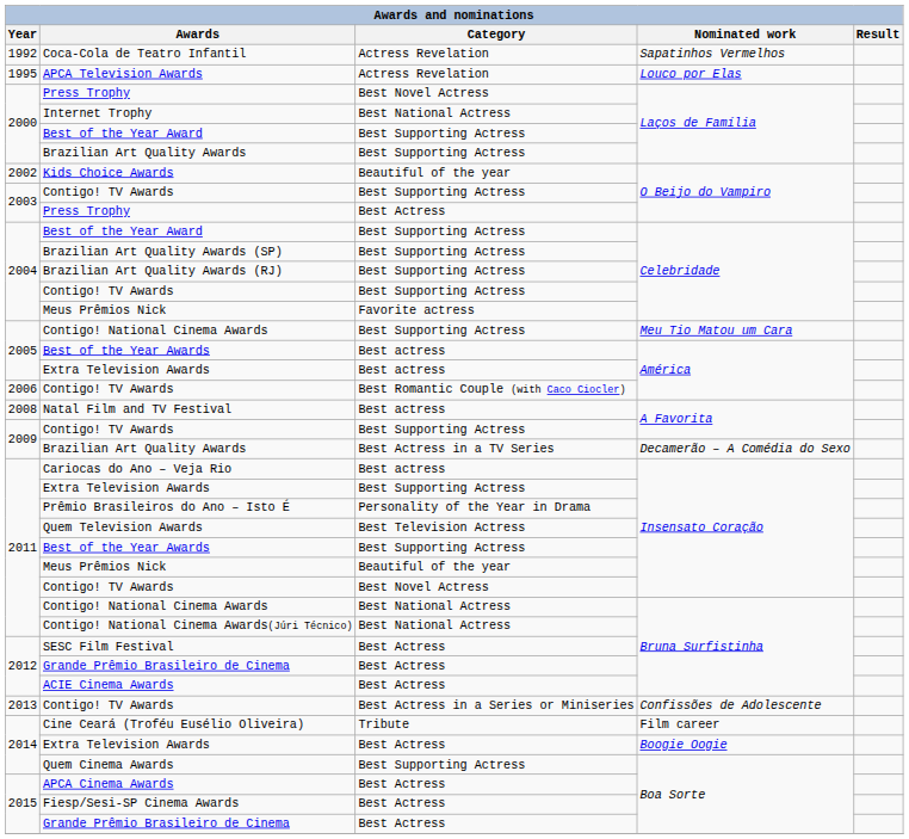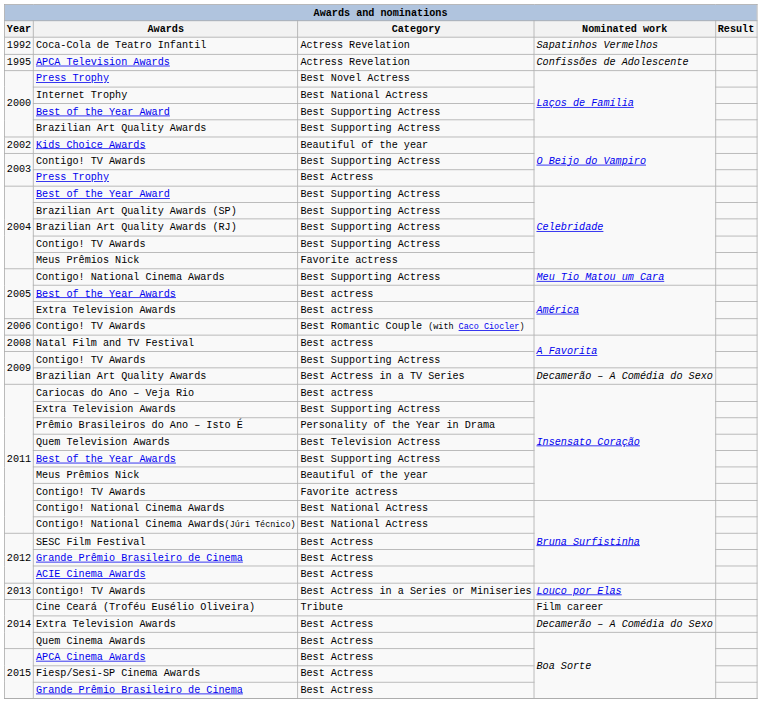 <table class="wikitable">
 <tr>
 <th colspan="6" style="background: LightSteelBlue;">Awards and nominations</th>
 </tr>
 <tr>
 <th>Year</th>
 <th>Awards</th>
 <th>Category</th>
 <th>Nominated work</th>
 <th>Result</th>
 </tr>
 <tr>
 <td>1992</td>
 <td>Coca-Cola de Teatro Infantil</td>
 <td>Actress Revelation</td>
 <td><em>Sapatinhos Vermelhos</em></td>
 <td></td>
 </tr>
 <tr>
 <td>1995</td>
 <td><a href='#'>APCA Television Awards</a></td>
 <td>Actress Revelation</td>
-<td><em><a href='#'>Louco por Elas</a></em></td>
+<td><em>Confissões de Adolescente</em></td>
 <td></td>
 </tr>
 <tr>
 <td rowspan="4">2000</td>
 <td><a href='#'>Press Trophy</a></td>
 <td>Best Novel Actress</td>
 <td rowspan="4"><em><a href='#'>Laços de Família</a></em></td>
 <td></td>
 </tr>
 <tr>
 <td>Internet Trophy</td>
 <td>Best National Actress</td>
 <td></td>
 </tr>
 <tr>
 <td><a href='#'>Best of the Year Award</a></td>
 <td>Best Supporting Actress</td>
 <td></td>
 </tr>
 <tr>
 <td>Brazilian Art Quality Awards</td>
 <td>Best Supporting Actress</td>
 <td></td>
 </tr>
 <tr>
 <td>2002</td>
 <td><a href='#'>Kids Choice Awards</a></td>
 <td>Beautiful of the year</td>
 <td rowspan="3"><em><a href='#'>O Beijo do Vampiro</a></em></td>
 <td></td>
 </tr>
 <tr>
 <td rowspan=2>2003</td>
 <td>Contigo! TV Awards</td>
 <td>Best Supporting Actress</td>
 <td></td>
 </tr>
 <tr>
 <td><a href='#'>Press Trophy</a></td>
 <td>Best Actress</td>
 <td></td>
 </tr>
 <tr>
 <td rowspan="5">2004</td>
 <td><a href='#'>Best of the Year Award</a></td>
 <td>Best Supporting Actress</td>
 <td rowspan="5"><em><a href='#'>Celebridade</a></em></td>
 <td></td>
 </tr>
 <tr>
 <td>Brazilian Art Quality Awards (SP)</td>
 <td>Best Supporting Actress</td>
 <td></td>
 </tr>
 <tr>
 <td>Brazilian Art Quality Awards (RJ)</td>
 <td>Best Supporting Actress</td>
 <td></td>
 </tr>
 <tr>
 <td>Contigo! TV Awards</td>
 <td>Best Supporting Actress</td>
 <td></td>
 </tr>
 <tr>
 <td>Meus Prêmios Nick</td>
 <td>Favorite actress</td>
 <td></td>
 </tr>
 <tr>
 <td rowspan="3">2005</td>
 <td>Contigo! National Cinema Awards</td>
 <td>Best Supporting Actress</td>
 <td><em><a href='#'>Meu Tio Matou um Cara</a></em></td>
 <td></td>
 </tr>
 <tr>
 <td><a href='#'>Best of the Year Awards</a></td>
 <td>Best actress</td>
 <td rowspan="3"><em><a href='#'>América</a></em></td>
 <td></td>
 </tr>
 <tr>
 <td>Extra Television Awards</td>
 <td>Best actress</td>
 <td></td>
 </tr>
 <tr>
 <td>2006</td>
 <td>Contigo! TV Awards</td>
 <td>Best Romantic Couple <small>(with <a href='#'>Caco Ciocler</a>)</small></td>
 <td></td>
 </tr>
 <tr>
 <td>2008</td>
 <td>Natal Film and TV Festival</td>
 <td>Best actress</td>
 <td rowspan="2"><em><a href='#'>A Favorita</a></em></td>
 <td></td>
 </tr>
 <tr>
 <td rowspan=2>2009</td>
 <td>Contigo! TV Awards</td>
 <td>Best Supporting Actress</td>
 <td></td>
 </tr>
 <tr>
 <td>Brazilian Art Quality Awards</td>
 <td>Best Actress in a TV Series</td>
 <td><em>Decamerão – A Comédia do Sexo</em></td>
 <td></td>
 </tr>
 <tr>
 <td rowspan=9>2011</td>
 <td>Cariocas do Ano – Veja Rio</td>
 <td>Best actress</td>
 <td rowspan="7"><em><a href='#'>Insensato Coração</a></em></td>
 <td></td>
 </tr>
 <tr>
 <td>Extra Television Awards</td>
 <td>Best Supporting Actress</td>
 <td></td>
 </tr>
 <tr>
 <td>Prêmio Brasileiros do Ano – Isto É</td>
 <td>Personality of the Year in Drama</td>
 <td></td>
 </tr>
 <tr>
 <td>Quem Television Awards</td>
 <td>Best Television Actress</td>
 <td></td>
 </tr>
 <tr>
 <td><a href='#'>Best of the Year Awards</a></td>
 <td>Best Supporting Actress</td>
 <td></td>
 </tr>
 <tr>
 <td>Meus Prêmios Nick</td>
 <td>Beautiful of the year</td>
 <td></td>
 </tr>
 <tr>
 <td>Contigo! TV Awards</td>
-<td>Best Novel Actress</td>
+<td>Favorite actress</td>
 <td></td>
 </tr>
 <tr>
 <td>Contigo! National Cinema Awards</td>
 <td>Best National Actress</td>
 <td rowspan="5"><em><a href='#'>Bruna Surfistinha</a></em></td>
 <td></td>
 </tr>
 <tr>
 <td>Contigo! National Cinema Awards<small>(Júri Técnico)</small></td>
 <td>Best National Actress</td>
 <td></td>
 </tr>
 <tr>
 <td rowspan=3>2012</td>
 <td>SESC Film Festival</td>
 <td>Best Actress</td>
 <td></td>
 </tr>
 <tr>
 <td><a href='#'>Grande Prêmio Brasileiro de Cinema</a></td>
 <td>Best Actress</td>
 <td></td>
 </tr>
 <tr>
 <td><a href='#'>ACIE Cinema Awards</a></td>
 <td>Best Actress</td>
 <td></td>
 </tr>
 <tr>
 <td>2013</td>
 <td>Contigo! TV Awards</td>
 <td>Best Actress in a Series or Miniseries</td>
-<td><em>Confissões de Adolescente</em></td>
+<td><em><a href='#'>Louco por Elas</a></em></td>
 <td></td>
 </tr>
 <tr>
 <td rowspan=3>2014</td>
 <td>Cine Ceará (Troféu Eusélio Oliveira)</td>
 <td>Tribute</td>
 <td>Film career</td>
 <td></td>
 </tr>
 <tr>
 <td>Extra Television Awards</td>
 <td>Best Actress</td>
-<td><em><a href='#'>Boogie Oogie</a></em></td>
+<td><em>Decamerão – A Comédia do Sexo</em></td>
 <td></td>
 </tr>
 <tr>
 <td>Quem Cinema Awards</td>
-<td>Best Supporting Actress</td>
+<td>Best Actress</td>
 <td rowspan=4><em>Boa Sorte</em></td>
 <td></td>
 </tr>
 <tr>
 <td rowspan=3>2015</td>
 <td><a href='#'>APCA Cinema Awards</a></td>
 <td>Best Actress</td>
 <td></td>
 </tr>
 <tr>
 <td>Fiesp/Sesi-SP Cinema Awards</td>
 <td>Best Actress</td>
 <td></td>
 </tr>
 <tr>
 <td><a href='#'>Grande Prêmio Brasileiro de Cinema</a></td>
 <td>Best Actress</td>
 <td></td>
 </tr>
 <tr>
 </tr>
 </table>
